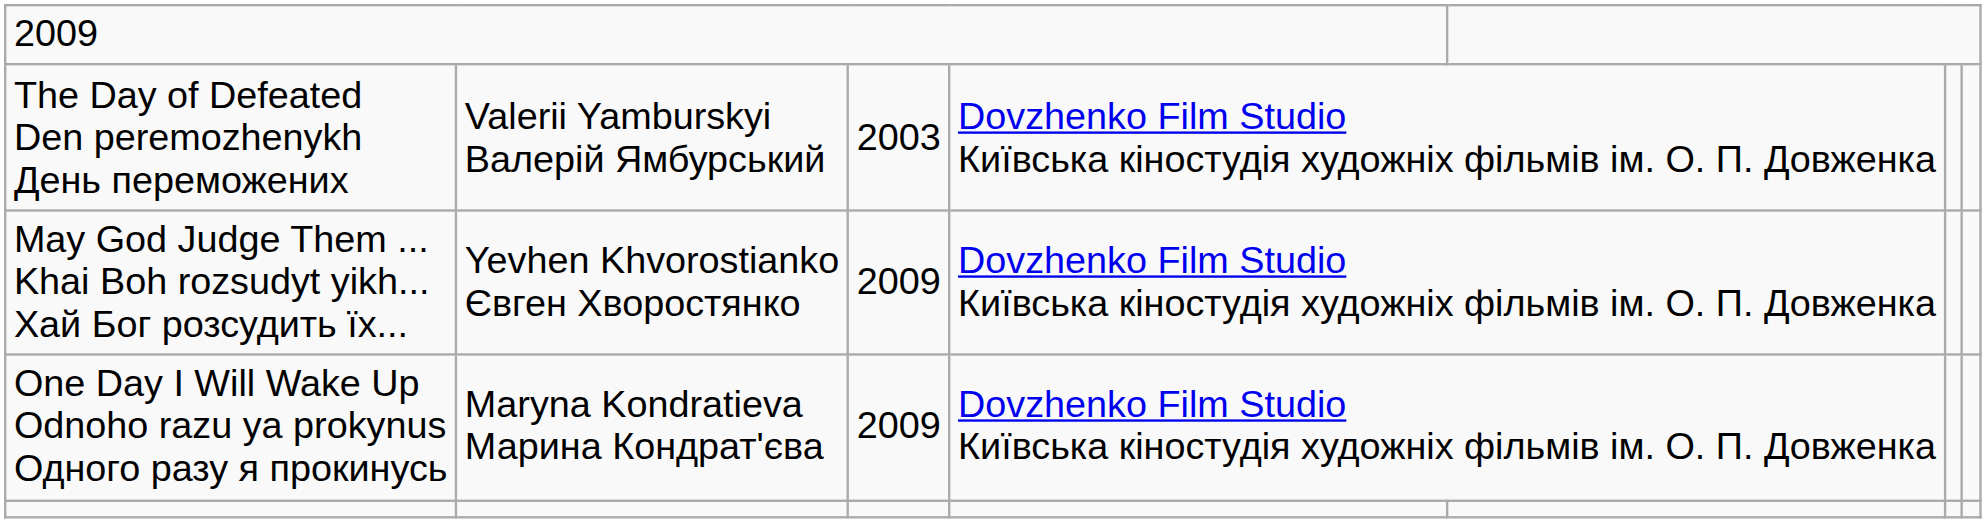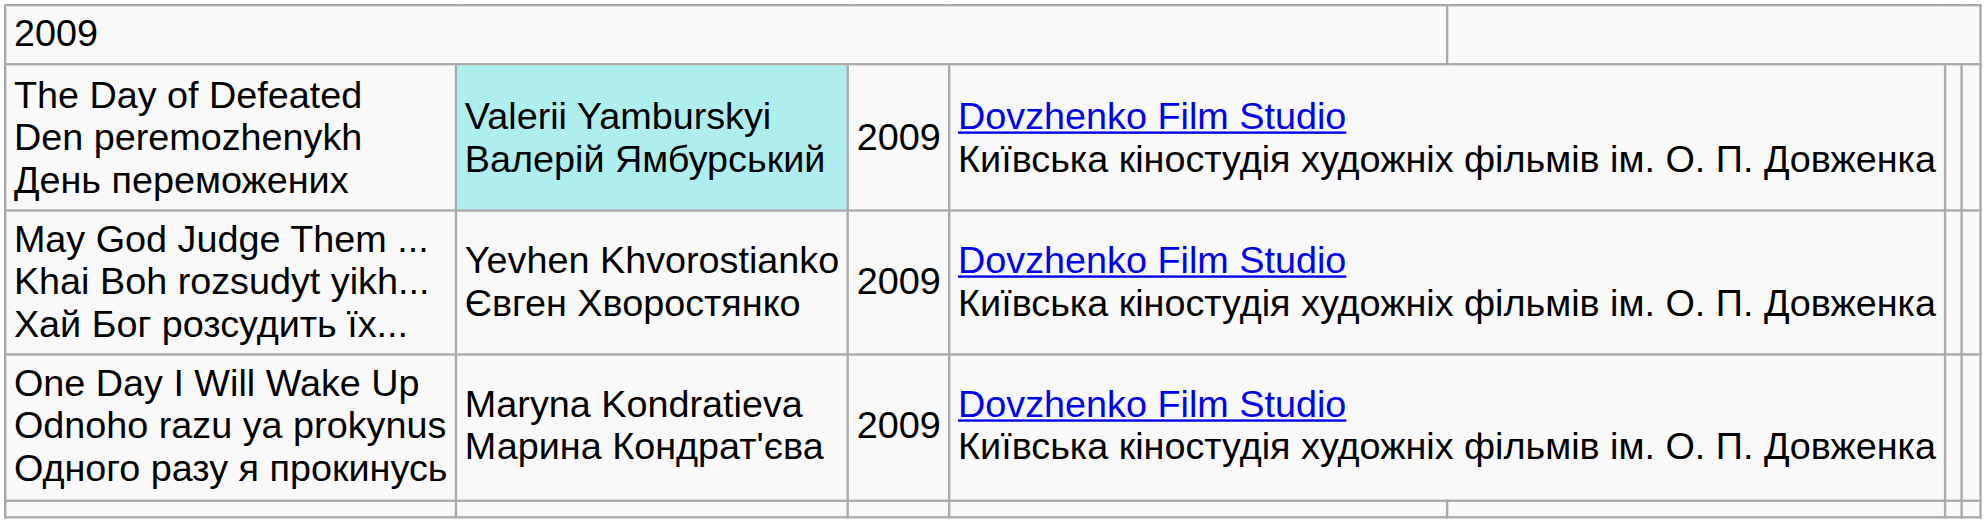 <table class="wikitable">
 <tr>
 <td colspan="4">2009</td>
 <td colspan="3"></td>
 </tr>
 <tr>
 <td>The Day of Defeated<br>Den peremozhenykh<br>День переможених</td>
-<td>Valerii Yamburskyi<br>Валерій Ямбурський</td>
-<td>2003</td>
+<td style="background: paleturquoise;">Valerii Yamburskyi<br>Валерій Ямбурський</td>
+<td>2009</td>
 <td colspan="2"><a href='#'>Dovzhenko Film Studio</a><br>Київська кіностудія художніх фільмів  ім. О. П. Довженка</td>
 <td></td>
 <td></td>
 </tr>
 <tr>
 <td>May God Judge Them ...<br>Khai Boh rozsudyt yikh...<br>Хай Бог розсудить їх...</td>
 <td>Yevhen Khvorostianko<br>Євген Хворостянко</td>
 <td>2009</td>
 <td colspan="2"><a href='#'>Dovzhenko Film Studio</a><br>Київська кіностудія художніх фільмів  ім. О. П. Довженка</td>
 <td></td>
 <td></td>
 </tr>
 <tr>
 <td>One Day I Will Wake Up<br>Odnoho razu ya prokynus<br>Одного разу я прокинусь</td>
 <td>Maryna Kondratieva<br>Марина Кондрат'єва</td>
 <td>2009</td>
 <td colspan="2"><a href='#'>Dovzhenko Film Studio</a><br>Київська кіностудія художніх фільмів  ім. О. П. Довженка</td>
 <td></td>
 <td></td>
 </tr>
 <tr>
 <td></td>
 <td></td>
 <td></td>
 <td></td>
 <td></td>
 <td></td>
 <td></td>
 </tr>
 </table>
